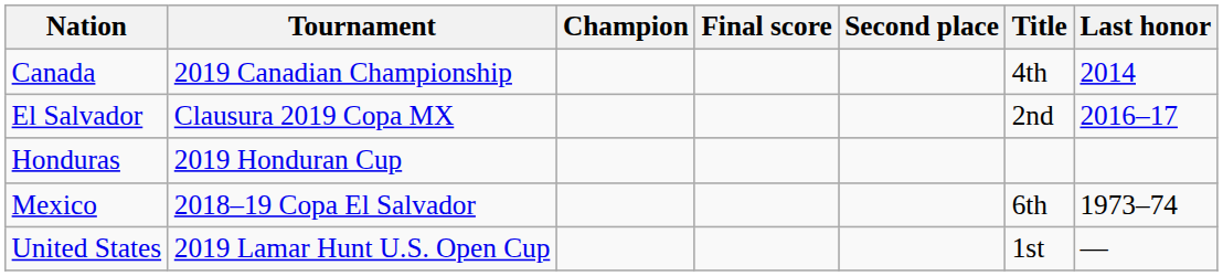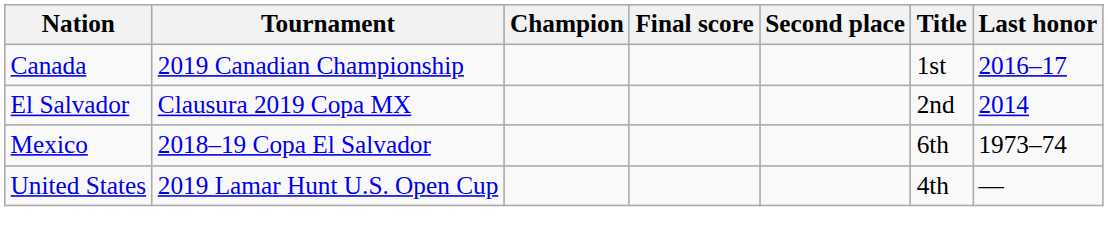 <table class="wikitable sortable">
 <tr>
 <th>Nation</th>
 <th>Tournament</th>
 <th>Champion</th>
 <th>Final score</th>
 <th>Second place</th>
 <th data-sort-type="number">Title</th>
 <th>Last honor</th>
 </tr>
 <tr>
 <td> <a href='#'>Canada</a></td>
 <td><a href='#'>2019 Canadian Championship</a></td>
 <td></td>
 <td></td>
 <td></td>
-<td>4th</td>
-<td><a href='#'>2014</a></td>
+<td>1st</td>
+<td><a href='#'>2016–17</a></td>
 </tr>
 <tr>
 <td> <a href='#'>El Salvador</a></td>
 <td><a href='#'>Clausura 2019 Copa MX</a></td>
 <td></td>
 <td></td>
 <td></td>
 <td>2nd</td>
-<td><a href='#'>2016–17</a></td>
-</tr>
-<tr>
-<td> <a href='#'>Honduras</a></td>
-<td><a href='#'>2019 Honduran Cup</a></td>
-<td></td>
-<td></td>
-<td></td>
-<td></td>
-<td></td>
+<td><a href='#'>2014</a></td>
 </tr>
 <tr>
 <td> <a href='#'>Mexico</a></td>
 <td><a href='#'>2018–19 Copa El Salvador</a></td>
 <td></td>
 <td></td>
 <td></td>
 <td>6th</td>
 <td>1973–74</td>
 </tr>
 <tr>
 <td> <a href='#'>United States</a></td>
 <td><a href='#'>2019 Lamar Hunt U.S. Open Cup</a></td>
 <td></td>
 <td></td>
 <td></td>
-<td>1st</td>
+<td>4th</td>
 <td>—</td>
 </tr>
 </table>
